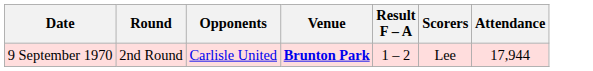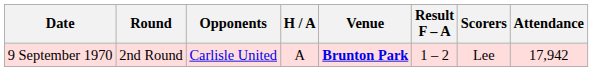 <table class="wikitable" style="text-align:center">
 <tr>
 <th>Date</th>
 <th>Round</th>
 <th>Opponents</th>
+<th>H / A</th>
 <th>Venue</th>
 <th>Result<br>F – A</th>
 <th>Scorers</th>
 <th>Attendance</th>
 </tr>
 <tr bgcolor="#ffdddd">
 <td>9 September 1970</td>
 <td>2nd Round</td>
 <td><a href='#'>Carlisle United</a></td>
+<td>A</td>
 <td><strong><a href='#'>Brunton Park</a></strong></td>
 <td>1 – 2</td>
 <td>Lee</td>
-<td>17,944</td>
+<td>17,942</td>
 </tr>
 </table>
